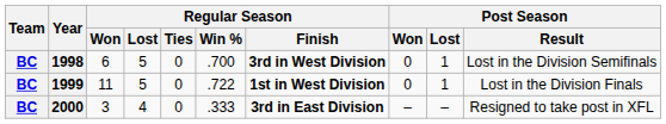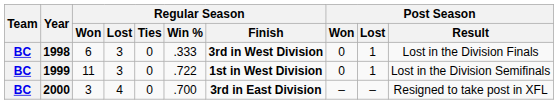 <table class="wikitable" style="font-size: 95%; text-align:center;">
 <tr>
 <th rowspan="2">Team</th>
 <th rowspan="2">Year</th>
 <th colspan="5">Regular Season</th>
 <th colspan="4">Post Season</th>
 </tr>
 <tr>
 <th>Won</th>
 <th>Lost</th>
 <th>Ties</th>
 <th>Win %</th>
 <th>Finish</th>
 <th>Won</th>
 <th>Lost</th>
 <th>Result</th>
 </tr>
 <tr>
 <th><a href='#'>BC</a></th>
 <th>1998</th>
 <td>6</td>
-<td>5</td>
+<td>3</td>
 <td>0</td>
-<td>.700</td>
+<td>.333</td>
 <td><strong>3rd in West Division</strong></td>
 <td>0</td>
 <td>1</td>
-<td>Lost in the Division Semifinals</td>
+<td>Lost in the Division Finals</td>
 </tr>
 <tr>
 <th><a href='#'>BC</a></th>
 <th>1999</th>
 <td>11</td>
-<td>5</td>
+<td>3</td>
 <td>0</td>
 <td>.722</td>
 <td><strong>1st in West Division</strong></td>
 <td>0</td>
 <td>1</td>
-<td>Lost in the Division Finals</td>
+<td>Lost in the Division Semifinals</td>
 </tr>
 <tr>
 <th><a href='#'>BC</a></th>
 <th>2000</th>
 <td>3</td>
 <td>4</td>
 <td>0</td>
-<td>.333</td>
+<td>.700</td>
 <td><strong>3rd in East Division</strong></td>
 <td>–</td>
 <td>–</td>
 <td>Resigned to take post in XFL</td>
 </tr>
 </table>
